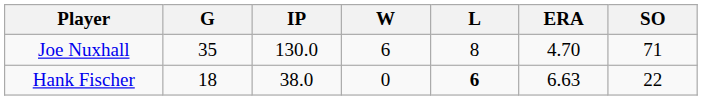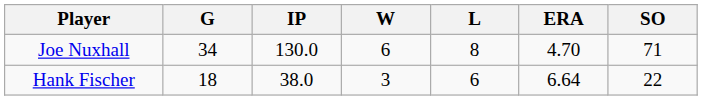 <table class="wikitable sortable">
 <tr>
 <th bgcolor="#DDDDFF" width="16%">Player</th>
 <th bgcolor="#DDDDFF" width="9%">G</th>
 <th bgcolor="#DDDDFF" width="9%">IP</th>
 <th bgcolor="#DDDDFF" width="9%">W</th>
 <th bgcolor="#DDDDFF" width="9%">L</th>
 <th bgcolor="#DDDDFF" width="9%">ERA</th>
 <th bgcolor="#DDDDFF" width="9%">SO</th>
 </tr>
 <tr align="center">
 <td><a href='#'>Joe Nuxhall</a></td>
-<td>35</td>
+<td>34</td>
 <td>130.0</td>
 <td>6</td>
 <td>8</td>
 <td>4.70</td>
 <td>71</td>
 </tr>
 <tr align="center">
 <td><a href='#'>Hank Fischer</a></td>
 <td>18</td>
 <td>38.0</td>
-<td>0</td>
-<td><strong>6</strong></td>
-<td>6.63</td>
+<td>3</td>
+<td>6</td>
+<td>6.64</td>
 <td>22</td>
 </tr>
 </table>
